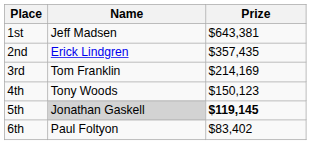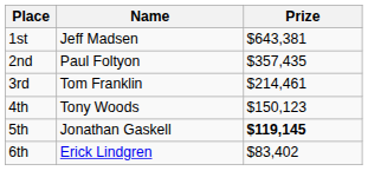 <table class="wikitable">
 <tr>
 <th width="50">Place</th>
 <th width="200">Name</th>
 <th width="125">Prize</th>
 </tr>
 <tr>
 <td>1st</td>
 <td>Jeff Madsen</td>
 <td>$643,381</td>
 </tr>
 <tr>
 <td>2nd</td>
-<td><a href='#'>Erick Lindgren</a></td>
+<td>Paul Foltyon</td>
 <td>$357,435</td>
 </tr>
 <tr>
 <td>3rd</td>
 <td>Tom Franklin</td>
-<td>$214,169</td>
+<td>$214,461</td>
 </tr>
 <tr>
 <td>4th</td>
 <td>Tony Woods</td>
 <td>$150,123</td>
 </tr>
 <tr>
 <td>5th</td>
-<td style="background: lightgrey;">Jonathan Gaskell</td>
+<td>Jonathan Gaskell</td>
 <td><strong>$119,145</strong></td>
 </tr>
 <tr>
 <td>6th</td>
-<td>Paul Foltyon</td>
+<td><a href='#'>Erick Lindgren</a></td>
 <td>$83,402</td>
 </tr>
 </table>
